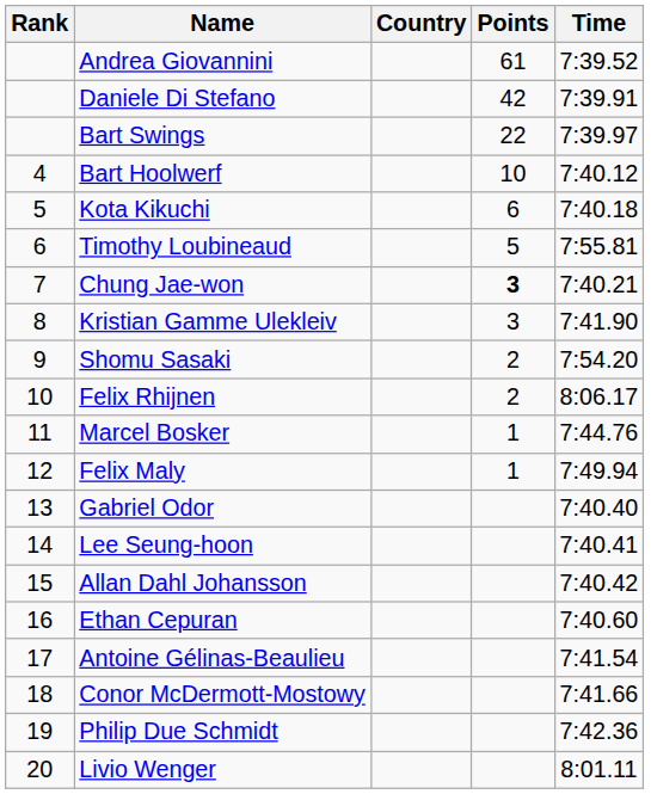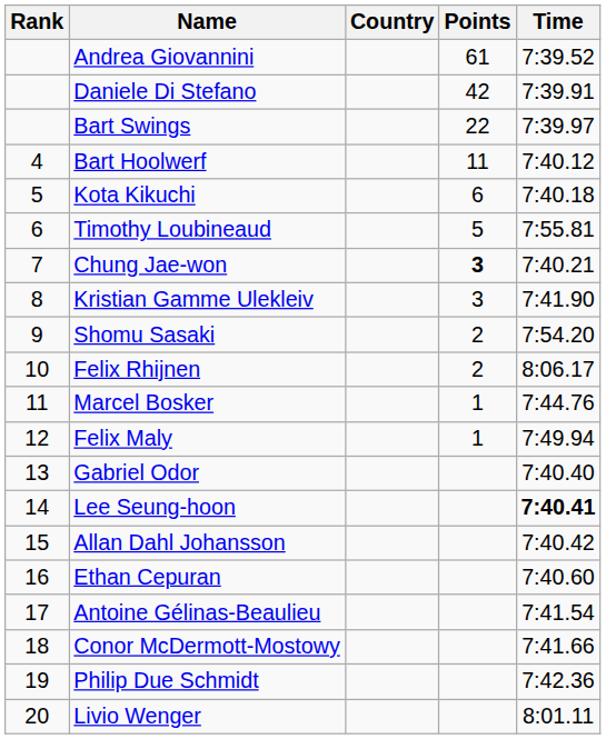 <table class="wikitable sortable" style="text-align:center">
 <tr>
 <th>Rank</th>
 <th>Name</th>
 <th>Country</th>
 <th>Points</th>
 <th>Time</th>
 </tr>
 <tr>
 <td></td>
 <td align=left><a href='#'>Andrea Giovannini</a></td>
 <td align=left></td>
 <td>61</td>
 <td>7:39.52</td>
 </tr>
 <tr>
 <td></td>
 <td align=left><a href='#'>Daniele Di Stefano</a></td>
 <td align=left></td>
 <td>42</td>
 <td>7:39.91</td>
 </tr>
 <tr>
 <td></td>
 <td align=left><a href='#'>Bart Swings</a></td>
 <td align=left></td>
 <td>22</td>
 <td>7:39.97</td>
 </tr>
 <tr>
 <td>4</td>
 <td align=left><a href='#'>Bart Hoolwerf</a></td>
 <td align=left></td>
-<td>10</td>
+<td>11</td>
 <td>7:40.12</td>
 </tr>
 <tr>
 <td>5</td>
 <td align=left><a href='#'>Kota Kikuchi</a></td>
 <td align=left></td>
 <td>6</td>
 <td>7:40.18</td>
 </tr>
 <tr>
 <td>6</td>
 <td align=left><a href='#'>Timothy Loubineaud</a></td>
 <td align=left></td>
 <td>5</td>
 <td>7:55.81</td>
 </tr>
 <tr>
 <td>7</td>
 <td align=left><a href='#'>Chung Jae-won</a></td>
 <td align=left></td>
 <td><strong>3</strong></td>
 <td>7:40.21</td>
 </tr>
 <tr>
 <td>8</td>
 <td align=left><a href='#'>Kristian Gamme Ulekleiv</a></td>
 <td align=left></td>
 <td>3</td>
 <td>7:41.90</td>
 </tr>
 <tr>
 <td>9</td>
 <td align=left><a href='#'>Shomu Sasaki</a></td>
 <td align=left></td>
 <td>2</td>
 <td>7:54.20</td>
 </tr>
 <tr>
 <td>10</td>
 <td align=left><a href='#'>Felix Rhijnen</a></td>
 <td align=left></td>
 <td>2</td>
 <td>8:06.17</td>
 </tr>
 <tr>
 <td>11</td>
 <td align=left><a href='#'>Marcel Bosker</a></td>
 <td align=left></td>
 <td>1</td>
 <td>7:44.76</td>
 </tr>
 <tr>
 <td>12</td>
 <td align=left><a href='#'>Felix Maly</a></td>
 <td align=left></td>
 <td>1</td>
 <td>7:49.94</td>
 </tr>
 <tr>
 <td>13</td>
 <td align=left><a href='#'>Gabriel Odor</a></td>
 <td align=left></td>
 <td></td>
 <td>7:40.40</td>
 </tr>
 <tr>
 <td>14</td>
 <td align=left><a href='#'>Lee Seung-hoon</a></td>
 <td align=left></td>
 <td></td>
-<td>7:40.41</td>
+<td><strong>7:40.41</strong></td>
 </tr>
 <tr>
 <td>15</td>
 <td align=left><a href='#'>Allan Dahl Johansson</a></td>
 <td align=left></td>
 <td></td>
 <td>7:40.42</td>
 </tr>
 <tr>
 <td>16</td>
 <td align=left><a href='#'>Ethan Cepuran</a></td>
 <td align=left></td>
 <td></td>
 <td>7:40.60</td>
 </tr>
 <tr>
 <td>17</td>
 <td align=left><a href='#'>Antoine Gélinas-Beaulieu</a></td>
 <td align=left></td>
 <td></td>
 <td>7:41.54</td>
 </tr>
 <tr>
 <td>18</td>
 <td align=left><a href='#'>Conor McDermott-Mostowy</a></td>
 <td align=left></td>
 <td></td>
 <td>7:41.66</td>
 </tr>
 <tr>
 <td>19</td>
 <td align=left><a href='#'>Philip Due Schmidt</a></td>
 <td align=left></td>
 <td></td>
 <td>7:42.36</td>
 </tr>
 <tr>
 <td>20</td>
 <td align=left><a href='#'>Livio Wenger</a></td>
 <td align=left></td>
 <td></td>
 <td>8:01.11</td>
 </tr>
 </table>
